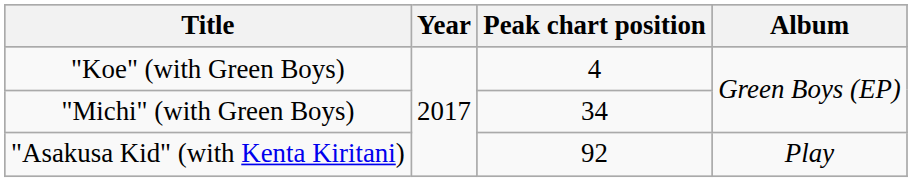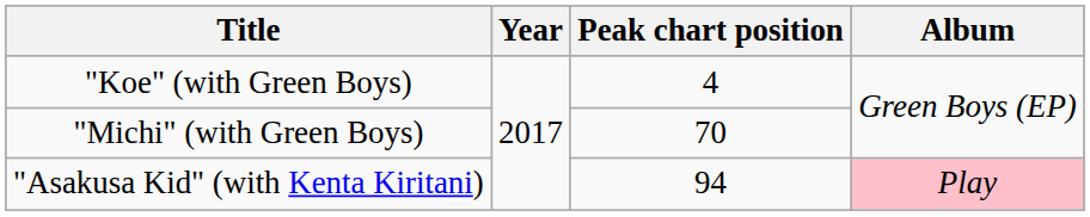 <table class="wikitable" style="text-align:center;">
 <tr>
 <th>Title</th>
 <th>Year</th>
 <th>Peak chart position</th>
 <th>Album</th>
 </tr>
 <tr>
 <td>"Koe" (with Green Boys)</td>
 <td rowspan="3">2017</td>
 <td>4</td>
 <td rowspan="2"><em>Green Boys (EP)</em></td>
 </tr>
 <tr>
 <td>"Michi" (with Green Boys)</td>
-<td>34</td>
+<td>70</td>
 </tr>
 <tr>
 <td>"Asakusa Kid" (with <a href='#'>Kenta Kiritani</a>)</td>
-<td>92</td>
-<td><em>Play</em></td>
+<td>94</td>
+<td style="background: pink;"><em>Play</em></td>
 </tr>
 </table>
